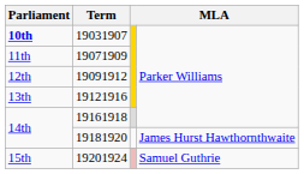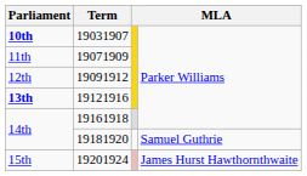 <table class="wikitable">
 <tr>
 <th>Parliament</th>
 <th>Term</th>
 <th colspan="2">MLA</th>
 </tr>
 <tr>
 <td><strong><a href='#'>10th</a></strong></td>
 <td>19031907</td>
 <td rowspan="4" style="background-color:#FFD700;"></td>
 <td rowspan="5"><a href='#'>Parker Williams</a></td>
 </tr>
 <tr>
 <td><a href='#'>11th</a></td>
 <td>19071909</td>
 </tr>
 <tr>
 <td><a href='#'>12th</a></td>
 <td>19091912</td>
 </tr>
 <tr>
-<td><a href='#'>13th</a></td>
+<td><strong><a href='#'>13th</a></strong></td>
 <td>19121916</td>
 </tr>
 <tr>
 <td rowspan="2"><a href='#'>14th</a></td>
 <td>19161918</td>
 <td style="background-color:#DCDCDC;"></td>
 </tr>
 <tr>
 <td>19181920</td>
 <td></td>
-<td><a href='#'>James Hurst Hawthornthwaite</a></td>
+<td><a href='#'>Samuel Guthrie</a></td>
 </tr>
 <tr>
 <td><a href='#'>15th</a></td>
 <td>19201924</td>
 <td style="background-color:#EEBBBB;"></td>
-<td><a href='#'>Samuel Guthrie</a></td>
+<td><a href='#'>James Hurst Hawthornthwaite</a></td>
 </tr>
 </table>
